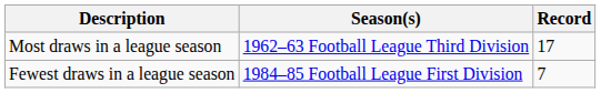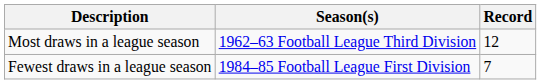 <table class="wikitable">
 <tr>
 <th>Description</th>
 <th>Season(s)</th>
 <th>Record</th>
 </tr>
 <tr>
 <td>Most draws in a league season</td>
 <td><a href='#'>1962–63 Football League Third Division</a></td>
-<td>17</td>
+<td>12</td>
 </tr>
 <tr>
 <td>Fewest draws in a league season</td>
 <td><a href='#'>1984–85 Football League First Division</a></td>
 <td>7</td>
 </tr>
 </table>
